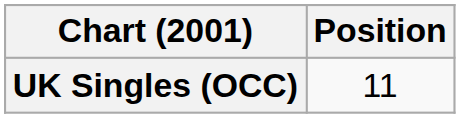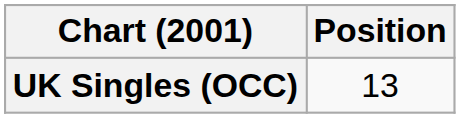 <table class="wikitable plainrowheaders" style="text-align:center">
 <tr>
 <th>Chart (2001)</th>
 <th>Position</th>
 </tr>
 <tr>
 <th scope="row">UK Singles (OCC)</th>
-<td>11</td>
+<td>13</td>
 </tr>
 </table>
